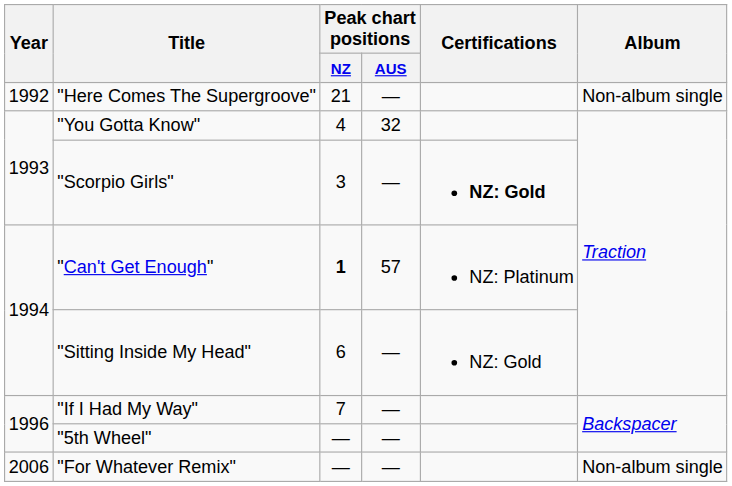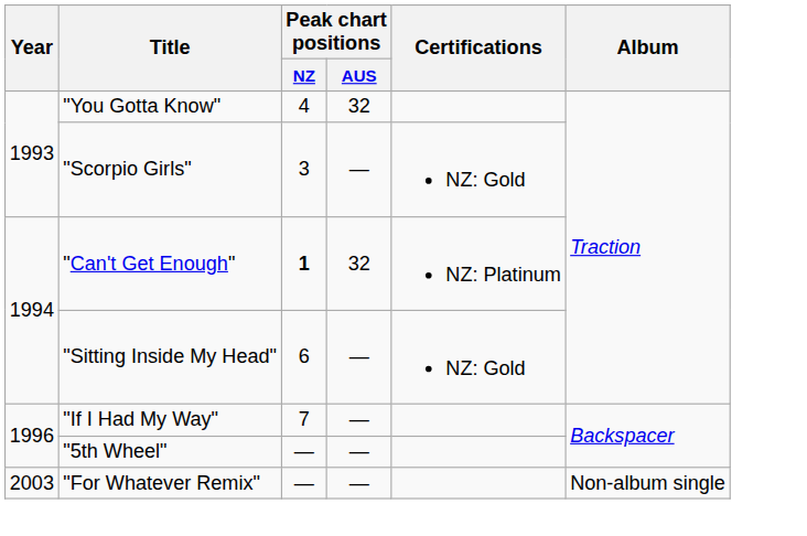 <table class="wikitable">
 <tr>
 <th rowspan="2">Year</th>
 <th rowspan="2">Title</th>
 <th colspan="2">Peak chart<br>positions</th>
 <th rowspan="2">Certifications</th>
 <th rowspan="2">Album</th>
 </tr>
 <tr>
 <th><small><a href='#'>NZ</a></small><br></th>
 <th><small><a href='#'>AUS</a></small><br></th>
 </tr>
 <tr>
-<td>1992</td>
-<td>"Here Comes The Supergroove"</td>
-<td align="center">21</td>
-<td align="center">—</td>
-<td></td>
-<td>Non-album single</td>
-</tr>
-<tr>
 <td rowspan=2>1993</td>
 <td>"You Gotta Know"</td>
 <td align="center">4</td>
 <td align="center">32</td>
 <td></td>
 <td rowspan=4><em><a href='#'>Traction</a></em></td>
 </tr>
 <tr>
 <td>"Scorpio Girls"</td>
 <td align="center">3</td>
 <td align="center">—</td>
-<td><strong><br><ul><li>NZ: Gold</li></ul></strong></td>
+<td><br><ul><li>NZ: Gold</li></ul></td>
 </tr>
 <tr>
 <td rowspan=2>1994</td>
 <td>"<a href='#'>Can't Get Enough</a>"</td>
 <td align="center"><strong>1</strong></td>
-<td align="center">57</td>
+<td align="center">32</td>
 <td><br><ul><li>NZ: Platinum</li></ul></td>
 </tr>
 <tr>
 <td>"Sitting Inside My Head"</td>
 <td align="center">6</td>
 <td align="center">—</td>
 <td><br><ul><li>NZ: Gold</li></ul></td>
 </tr>
 <tr>
 <td rowspan=2>1996</td>
 <td>"If I Had My Way"</td>
 <td align="center">7</td>
 <td align="center">—</td>
 <td></td>
 <td rowspan=2><em><a href='#'>Backspacer</a></em></td>
 </tr>
 <tr>
 <td>"5th Wheel"</td>
 <td align="center">—</td>
 <td align="center">—</td>
 <td></td>
 </tr>
 <tr>
-<td>2006</td>
+<td>2003</td>
 <td>"For Whatever Remix"</td>
 <td align="center">—</td>
 <td align="center">—</td>
 <td></td>
 <td>Non-album single</td>
 </tr>
 </table>
